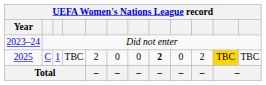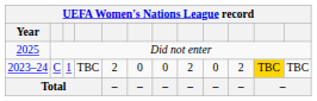 <table class="wikitable" style="text-align: center;">
 <tr>
 <th colspan=13><a href='#'>UEFA Women's Nations League</a> record</th>
 </tr>
 <tr>
 <th>Year</th>
 <th></th>
 <th></th>
 <th width=28></th>
 <th width=28></th>
 <th width=28></th>
 <th width=28></th>
 <th width=28></th>
 <th width=28></th>
 <th width=28></th>
 <th width=35></th>
 <th width=28></th>
 </tr>
 <tr>
-<td><a href='#'>2023–24</a></td>
+<td><a href='#'>2025</a></td>
 <td colspan=11><em>Did not enter</em></td>
 </tr>
 <tr>
-<td><a href='#'>2025</a></td>
+<td><a href='#'>2023–24</a></td>
 <td><a href='#'>C</a></td>
 <td><a href='#'>1</a></td>
 <td>TBC</td>
 <td>2</td>
 <td>0</td>
 <td>0</td>
-<td><strong>2</strong></td>
+<td>2</td>
 <td>0</td>
 <td>2</td>
 <td style="background: gold;">TBC</td>
 <td>TBC</td>
 </tr>
 <tr>
 <th colspan=4>Total</th>
 <th>–</th>
 <th>–</th>
 <th>–</th>
 <th>–</th>
 <th>–</th>
 <th>–</th>
 <th colspan=2>–</th>
 </tr>
 </table>
